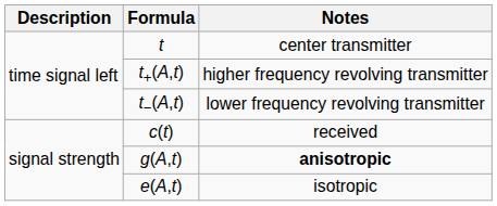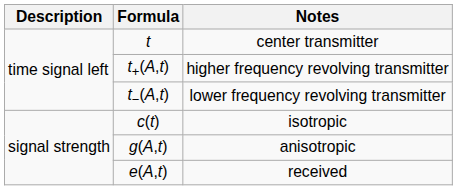 <table Class="wikitable">
 <tr align="center">
 <th>Description</th>
 <th>Formula</th>
 <th>Notes</th>
 </tr>
 <tr align="center">
 <td rowspan="3" align="left">time signal left</td>
 <td><em>t</em></td>
 <td>center transmitter</td>
 </tr>
 <tr align="center">
 <td><em>t</em><sub>+</sub>(<em>A</em>,<em>t</em>)</td>
 <td>higher frequency revolving transmitter</td>
 </tr>
 <tr align="center">
 <td><em>t</em><sub>−</sub>(<em>A</em>,<em>t</em>)</td>
 <td>lower frequency revolving transmitter</td>
 </tr>
 <tr align="center">
 <td rowspan="3" align="left">signal strength</td>
 <td><em>c</em>(<em>t</em>)</td>
-<td>received</td>
+<td>isotropic</td>
 </tr>
 <tr align="center">
 <td><em>g</em>(<em>A</em>,<em>t</em>)</td>
-<td><strong>anisotropic</strong></td>
+<td>anisotropic</td>
 </tr>
 <tr align="center">
 <td><em>e</em>(<em>A</em>,<em>t</em>)</td>
-<td>isotropic</td>
+<td>received</td>
 </tr>
 </table>
